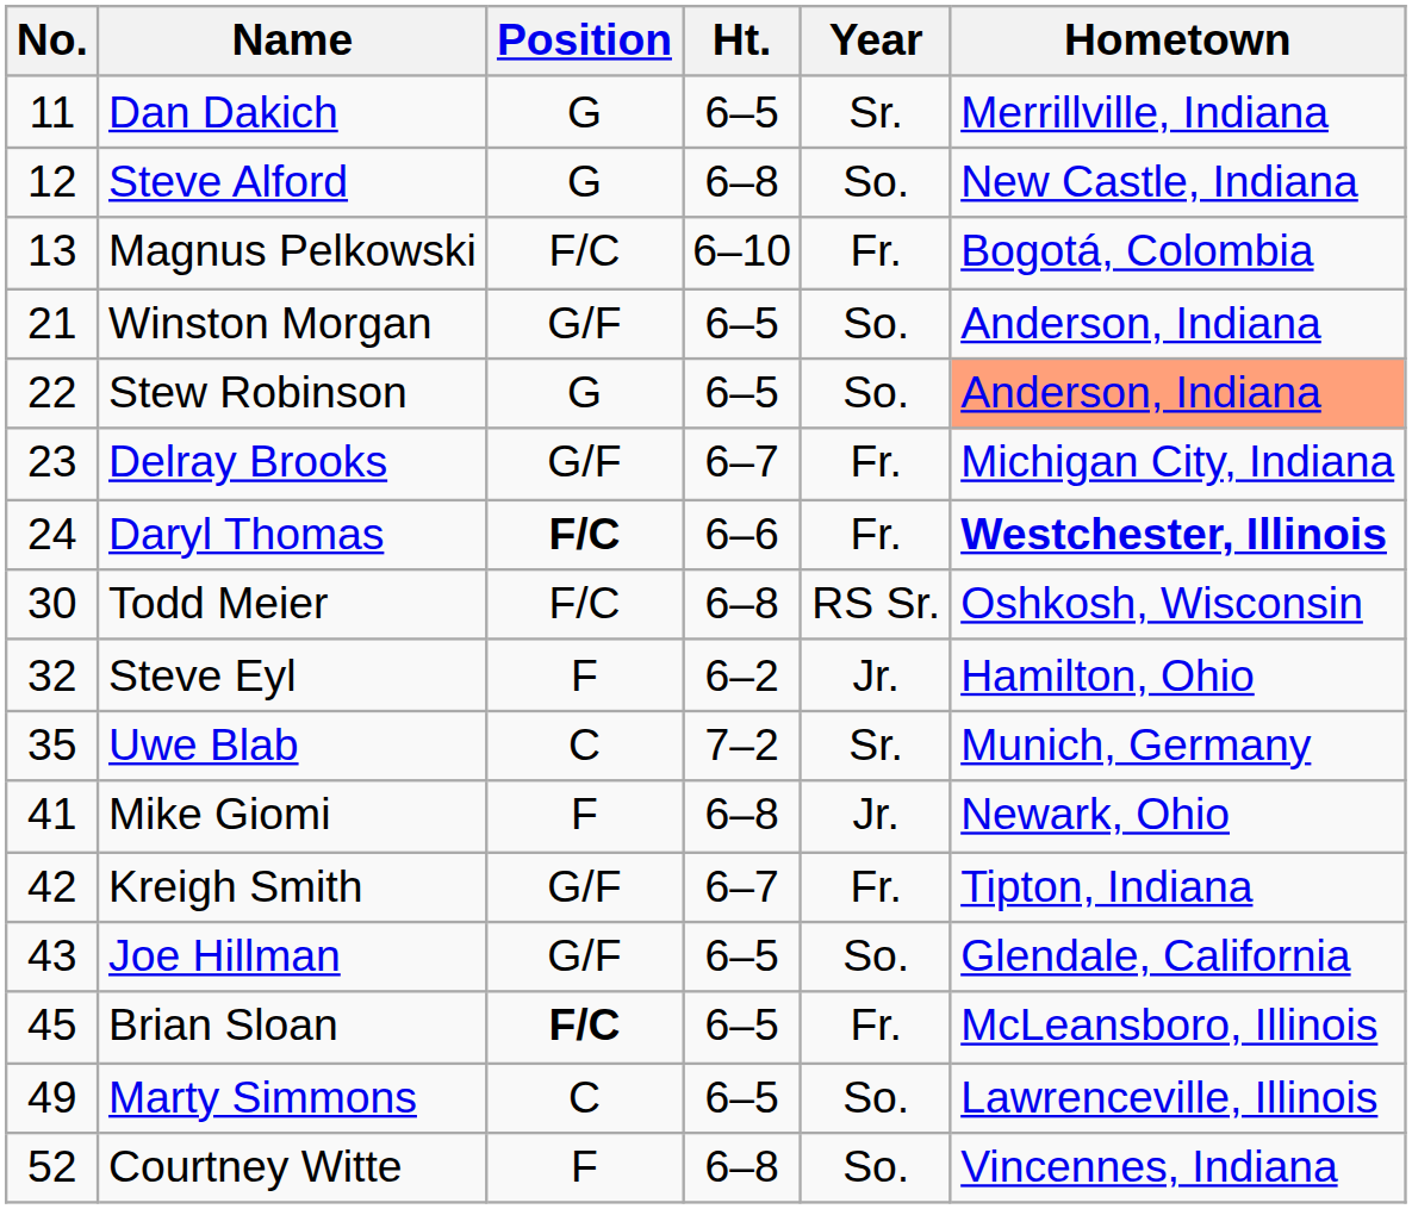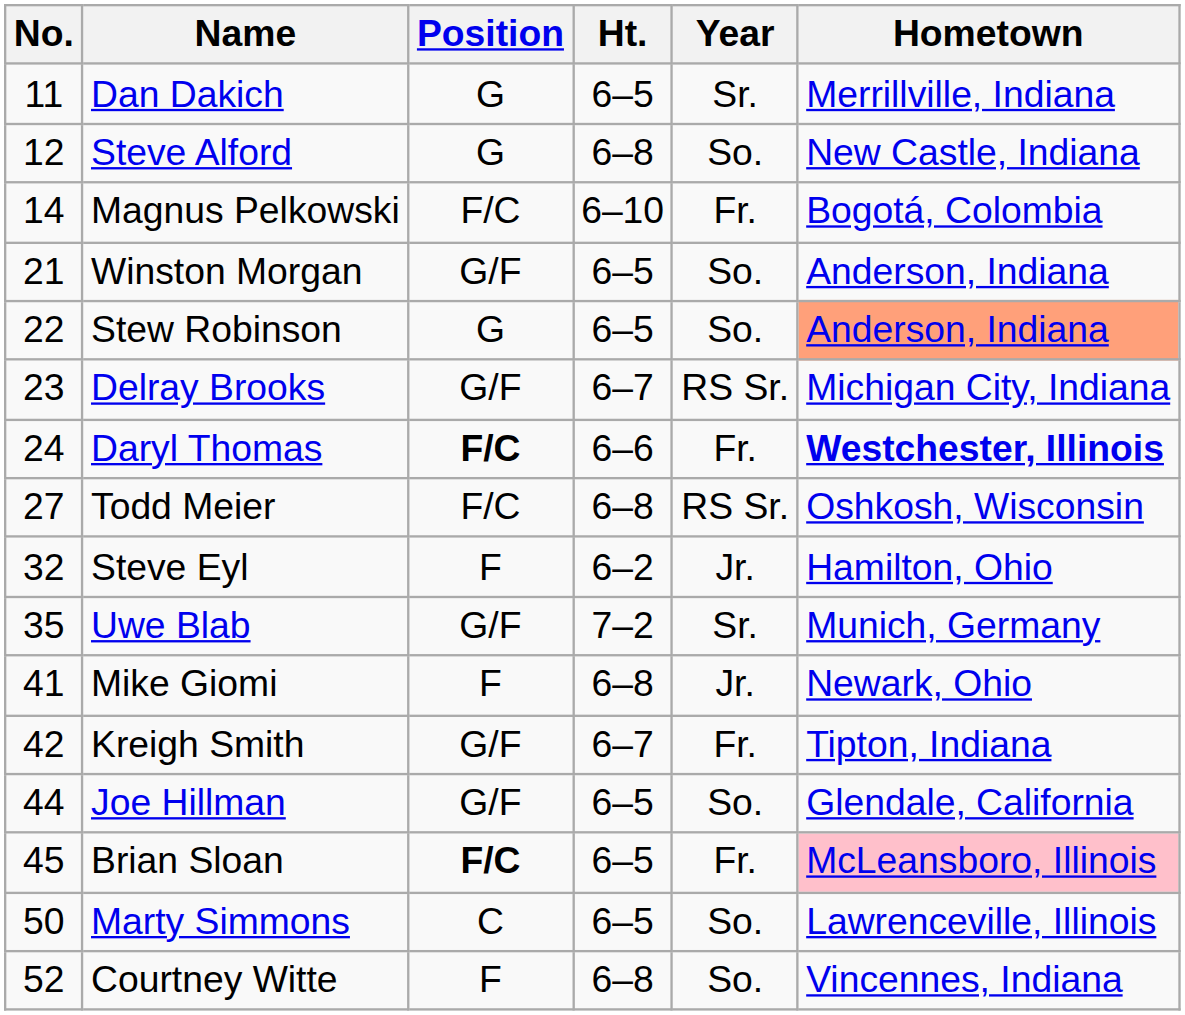 <table class="wikitable" style="text-align:center">
 <tr>
 <th>No.</th>
 <th>Name</th>
 <th><a href='#'>Position</a></th>
 <th>Ht.</th>
 <th>Year</th>
 <th>Hometown</th>
 </tr>
 <tr>
 <td>11</td>
 <td style="text-align:left"><a href='#'>Dan Dakich</a></td>
 <td>G</td>
 <td>6–5</td>
 <td>Sr.</td>
 <td style="text-align:left"><a href='#'>Merrillville, Indiana</a></td>
 </tr>
 <tr>
 <td>12</td>
 <td style="text-align:left"><a href='#'>Steve Alford</a></td>
 <td>G</td>
 <td>6–8</td>
 <td>So.</td>
 <td style="text-align:left"><a href='#'>New Castle, Indiana</a></td>
 </tr>
 <tr>
-<td>13</td>
+<td>14</td>
 <td style="text-align:left">Magnus Pelkowski</td>
 <td>F/C</td>
 <td>6–10</td>
 <td>Fr.</td>
 <td style="text-align:left"><a href='#'>Bogotá, Colombia</a></td>
 </tr>
 <tr>
 <td>21</td>
 <td style="text-align:left">Winston Morgan</td>
 <td>G/F</td>
 <td>6–5</td>
 <td>So.</td>
 <td style="text-align:left"><a href='#'>Anderson, Indiana</a></td>
 </tr>
 <tr>
 <td>22</td>
 <td style="text-align:left">Stew Robinson</td>
 <td>G</td>
 <td>6–5</td>
 <td>So.</td>
 <td style="background: lightsalmon; text-align:left"><a href='#'>Anderson, Indiana</a></td>
 </tr>
 <tr>
 <td>23</td>
 <td style="text-align:left"><a href='#'>Delray Brooks</a></td>
 <td>G/F</td>
 <td>6–7</td>
-<td>Fr.</td>
+<td>RS Sr.</td>
 <td style="text-align:left"><a href='#'>Michigan City, Indiana</a></td>
 </tr>
 <tr>
 <td>24</td>
 <td style="text-align:left"><a href='#'>Daryl Thomas</a></td>
 <td><strong>F/C</strong></td>
 <td>6–6</td>
 <td>Fr.</td>
 <td style="text-align:left"><strong><a href='#'>Westchester, Illinois</a></strong></td>
 </tr>
 <tr>
-<td>30</td>
+<td>27</td>
 <td style="text-align:left">Todd Meier</td>
 <td>F/C</td>
 <td>6–8</td>
 <td>RS Sr.</td>
 <td style="text-align:left"><a href='#'>Oshkosh, Wisconsin</a></td>
 </tr>
 <tr>
 <td>32</td>
 <td style="text-align:left">Steve Eyl</td>
 <td>F</td>
 <td>6–2</td>
 <td>Jr.</td>
 <td style="text-align:left"><a href='#'>Hamilton, Ohio</a></td>
 </tr>
 <tr>
 <td>35</td>
 <td style="text-align:left"><a href='#'>Uwe Blab</a></td>
-<td>C</td>
+<td>G/F</td>
 <td>7–2</td>
 <td>Sr.</td>
 <td style="text-align:left"><a href='#'>Munich, Germany</a></td>
 </tr>
 <tr>
 <td>41</td>
 <td style="text-align:left">Mike Giomi</td>
 <td>F</td>
 <td>6–8</td>
 <td>Jr.</td>
 <td style="text-align:left"><a href='#'>Newark, Ohio</a></td>
 </tr>
 <tr>
 <td>42</td>
 <td style="text-align:left">Kreigh Smith</td>
 <td>G/F</td>
 <td>6–7</td>
 <td>Fr.</td>
 <td style="text-align:left"><a href='#'>Tipton, Indiana</a></td>
 </tr>
 <tr>
-<td>43</td>
+<td>44</td>
 <td style="text-align:left"><a href='#'>Joe Hillman</a></td>
 <td>G/F</td>
 <td>6–5</td>
 <td>So.</td>
 <td style="text-align:left"><a href='#'>Glendale, California</a></td>
 </tr>
 <tr>
 <td>45</td>
 <td style="text-align:left">Brian Sloan</td>
 <td><strong>F/C</strong></td>
 <td>6–5</td>
 <td>Fr.</td>
-<td style="text-align:left"><a href='#'>McLeansboro, Illinois</a></td>
+<td style="background: pink; text-align:left"><a href='#'>McLeansboro, Illinois</a></td>
 </tr>
 <tr>
-<td>49</td>
+<td>50</td>
 <td style="text-align:left"><a href='#'>Marty Simmons</a></td>
 <td>C</td>
 <td>6–5</td>
 <td>So.</td>
 <td style="text-align:left"><a href='#'>Lawrenceville, Illinois</a></td>
 </tr>
 <tr>
 <td>52</td>
 <td style="text-align:left">Courtney Witte</td>
 <td>F</td>
 <td>6–8</td>
 <td>So.</td>
 <td style="text-align:left"><a href='#'>Vincennes, Indiana</a></td>
 </tr>
 </table>
